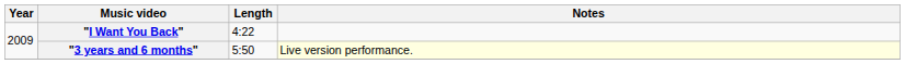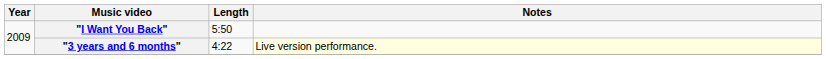 <table class="wikitable plainrowheaders" width=98%>
 <tr>
 <th scope="col" width=3%>Year</th>
 <th scope="col" width=20%>Music video</th>
 <th scope="col" width=5%>Length</th>
 <th scope="col" width=65%>Notes</th>
 </tr>
 <tr>
 <td rowspan="2">2009</td>
 <th scope="row">"<a href='#'>I Want You Back</a>"</th>
-<td>4:22</td>
+<td>5:50</td>
 <td></td>
 </tr>
 <tr>
 <th scope="row">"<a href='#'>3 years and 6 months</a>"</th>
-<td>5:50</td>
+<td>4:22</td>
 <td style="background: lightyellow;">Live version performance.</td>
 </tr>
 <tr>
 </tr>
 </table>
